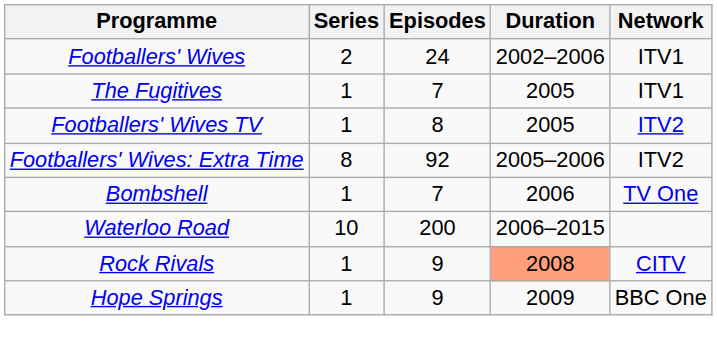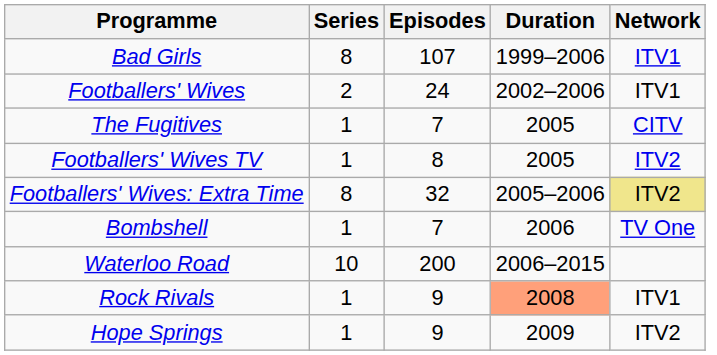 <table class="wikitable">
 <tr>
 <th>Programme</th>
 <th>Series</th>
 <th>Episodes</th>
 <th>Duration</th>
 <th>Network</th>
+</tr>
+<tr>
+<td align="center"><em><a href='#'>Bad Girls</a></em></td>
+<td align="center">8</td>
+<td align="center">107</td>
+<td align="center">1999–2006</td>
+<td align="center"><a href='#'>ITV1</a></td>
 </tr>
 <tr>
 <td align="center"><em><a href='#'>Footballers' Wives</a></em></td>
 <td align="center">2</td>
 <td align="center">24</td>
 <td align="center">2002–2006</td>
 <td align="center">ITV1</td>
 </tr>
 <tr>
 <td align="center"><em><a href='#'>The Fugitives</a></em></td>
 <td align="center">1</td>
 <td align="center">7</td>
 <td align="center">2005</td>
-<td align="center">ITV1</td>
+<td align="center"><a href='#'>CITV</a></td>
 </tr>
 <tr>
 <td align="center"><em><a href='#'>Footballers' Wives TV</a></em></td>
 <td align="center">1</td>
 <td align="center">8</td>
 <td align="center">2005</td>
 <td align="center"><a href='#'>ITV2</a></td>
 </tr>
 <tr>
 <td align="center"><em><a href='#'>Footballers' Wives: Extra Time</a></em></td>
 <td align="center">8</td>
-<td align="center">92</td>
+<td align="center">32</td>
 <td align="center">2005–2006</td>
-<td align="center">ITV2</td>
+<td align="center" style="background: khaki;">ITV2</td>
 </tr>
 <tr>
 <td align="center"><em><a href='#'>Bombshell</a></em></td>
 <td align="center">1</td>
 <td align="center">7</td>
 <td align="center">2006</td>
 <td align="center"><a href='#'>TV One</a></td>
 </tr>
 <tr>
 <td align="center"><em><a href='#'>Waterloo Road</a></em></td>
 <td align="center">10</td>
 <td align="center">200</td>
 <td align="center">2006–2015</td>
 <td align="center"></td>
 </tr>
 <tr>
 <td align="center"><em><a href='#'>Rock Rivals</a></em></td>
 <td align="center">1</td>
 <td align="center">9</td>
 <td align="center" style="background: lightsalmon;">2008</td>
-<td align="center"><a href='#'>CITV</a></td>
+<td align="center">ITV1</td>
 </tr>
 <tr>
 <td align="center"><em><a href='#'>Hope Springs</a></em></td>
 <td align="center">1</td>
 <td align="center">9</td>
 <td align="center">2009</td>
-<td align="center">BBC One</td>
+<td align="center">ITV2</td>
 </tr>
 </table>
